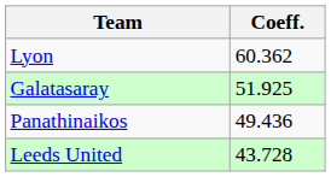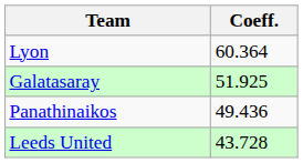 <table class="wikitable" style="float:left; margin-right:1em">
 <tr>
 <th width=165>Team</th>
 <th width=65>Coeff.</th>
 </tr>
 <tr>
 <td> <a href='#'>Lyon</a></td>
-<td>60.362</td>
+<td>60.364</td>
 </tr>
 <tr bgcolor="#ccffcc">
 <td> <a href='#'>Galatasaray</a></td>
 <td>51.925</td>
 </tr>
 <tr>
 <td> <a href='#'>Panathinaikos</a></td>
 <td>49.436</td>
 </tr>
 <tr bgcolor="#ccffcc">
 <td> <a href='#'>Leeds United</a></td>
 <td>43.728</td>
 </tr>
 </table>
